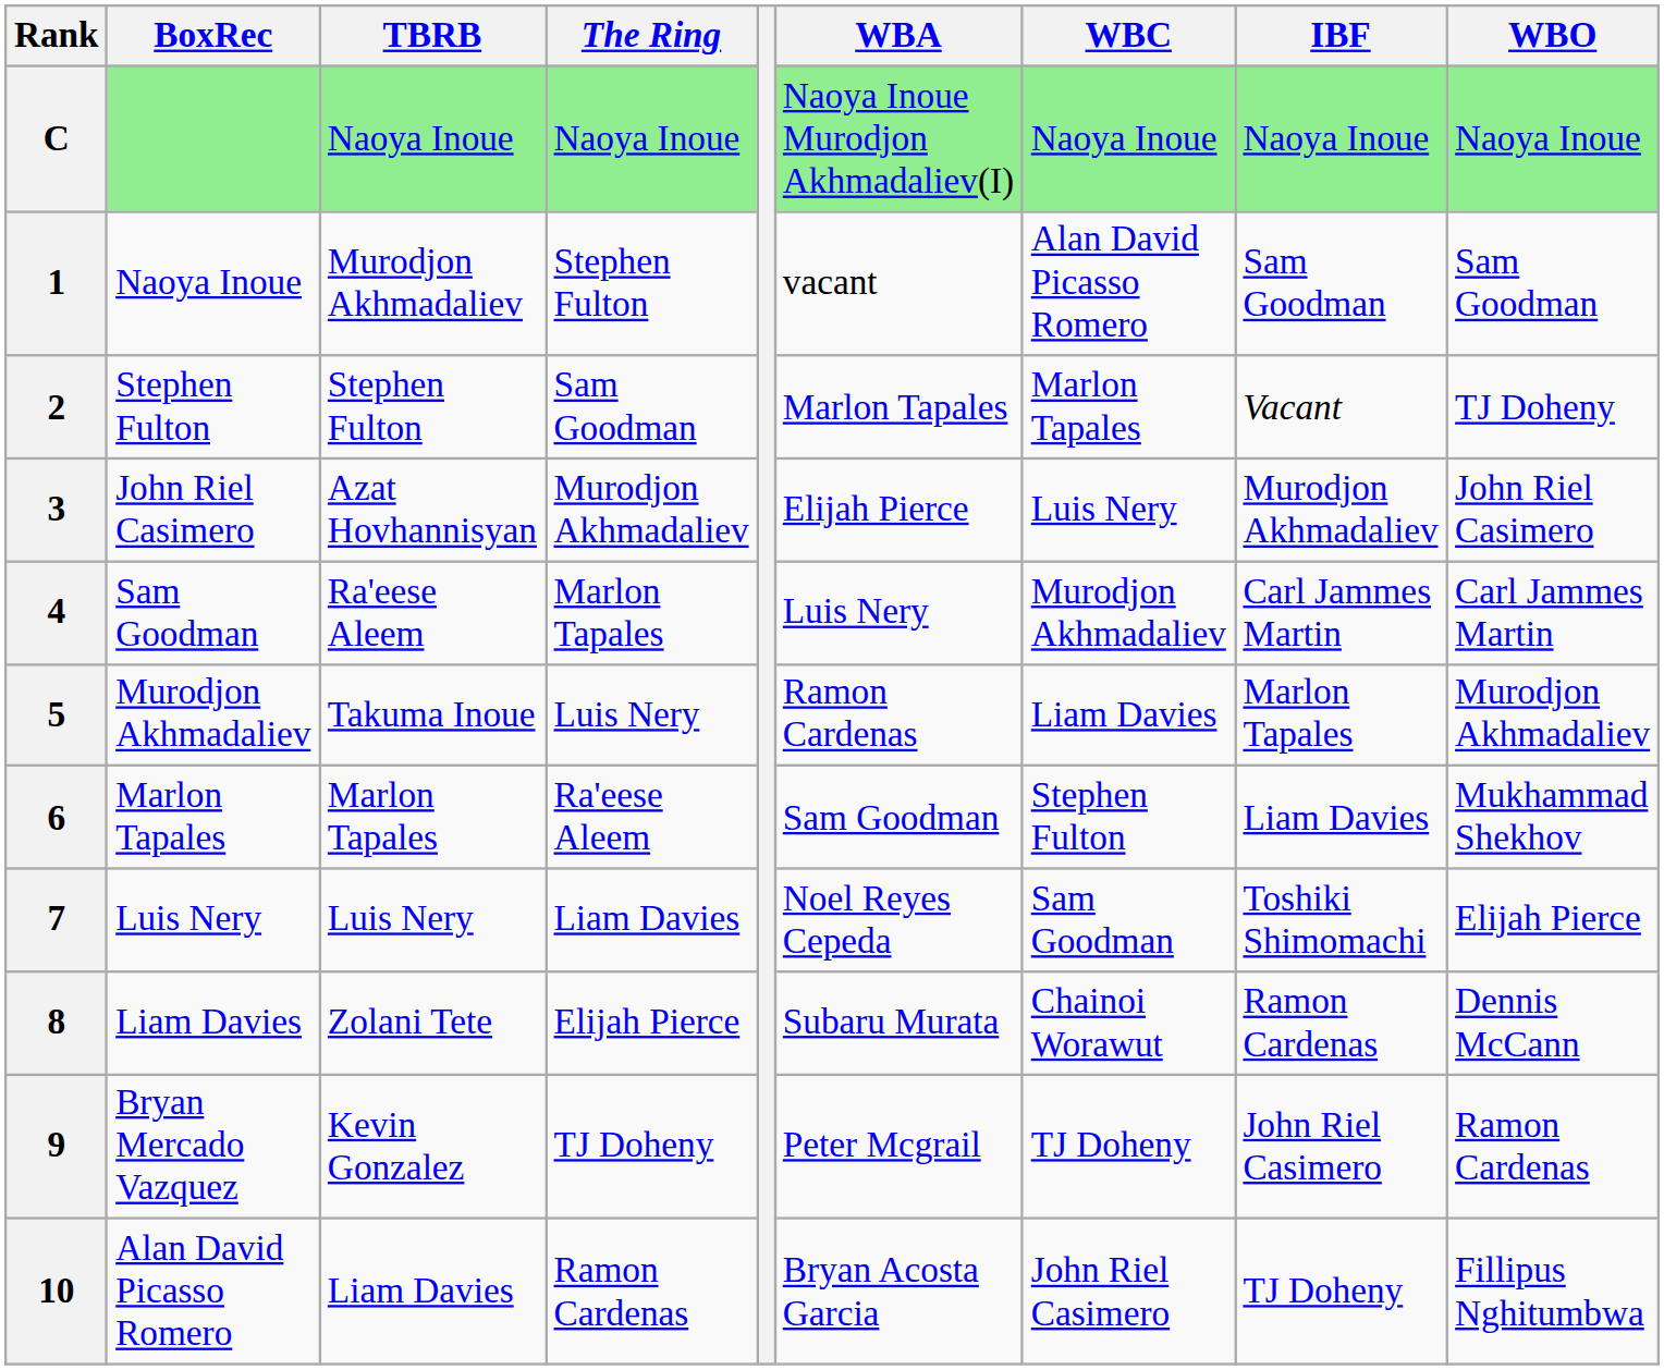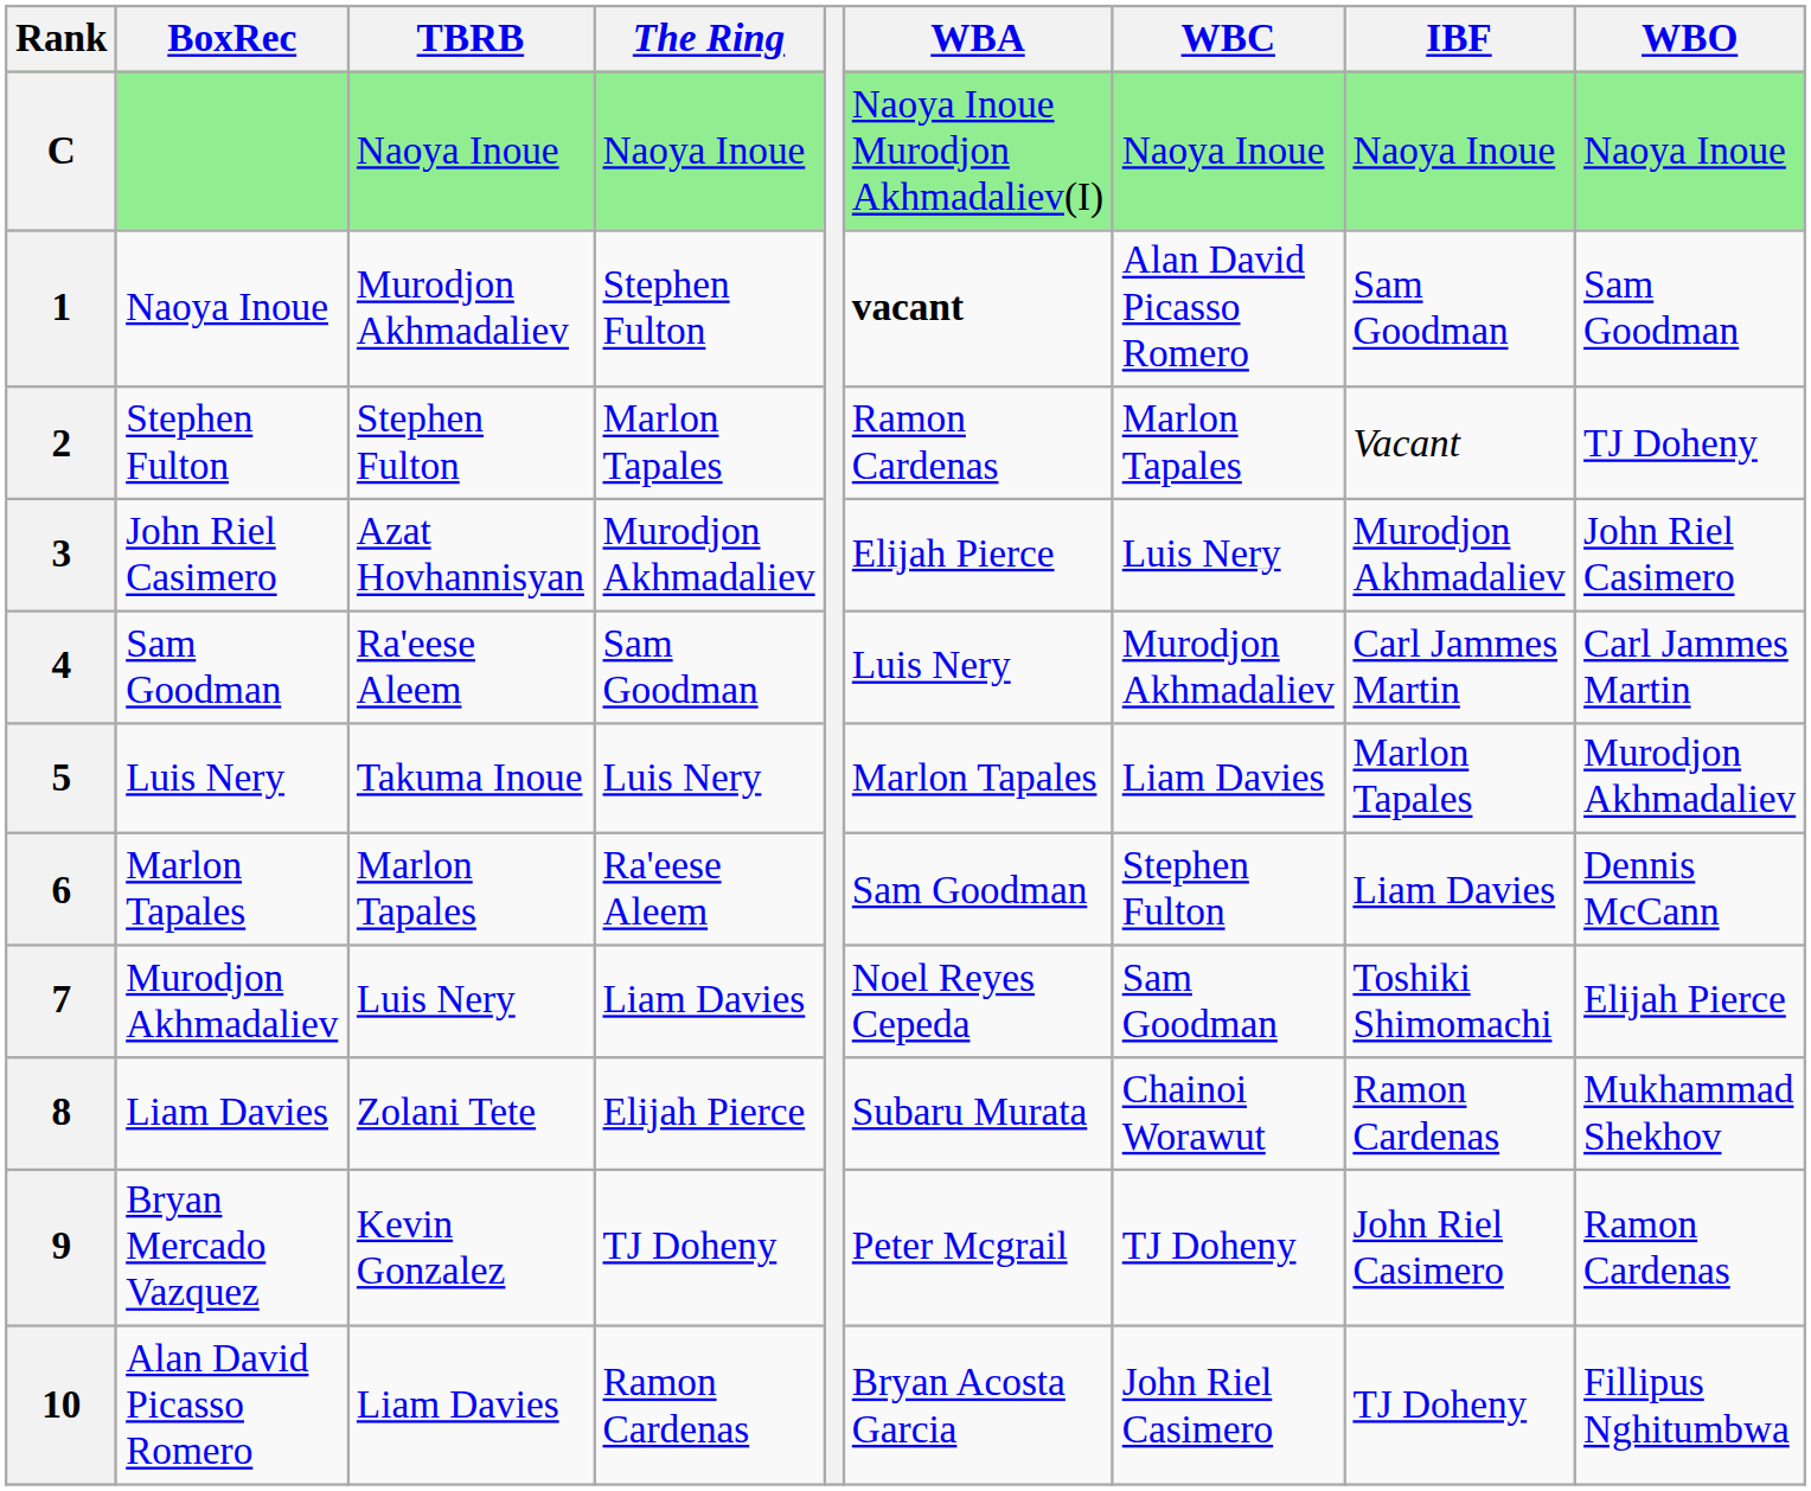 <table class="wikitable" style="text-align:left; font-size:90%; width:100%;">
 <tr>
 <th>Rank</th>
 <th><a href='#'>BoxRec</a></th>
 <th><a href='#'>TBRB</a></th>
 <th><em><a href='#'>The Ring</a></em></th>
 <th rowspan="12" style="width:1%;"></th>
 <th><a href='#'>WBA</a></th>
 <th><a href='#'>WBC</a></th>
 <th><a href='#'>IBF</a></th>
 <th><a href='#'>WBO</a></th>
 </tr>
 <tr style="background:lightgreen;">
 <th scope="row">C</th>
 <td></td>
 <td><a href='#'>Naoya Inoue</a></td>
 <td><a href='#'>Naoya Inoue</a></td>
 <td><a href='#'>Naoya Inoue</a> <br> <a href='#'>Murodjon Akhmadaliev</a>(I)</td>
 <td><a href='#'>Naoya Inoue</a></td>
 <td><a href='#'>Naoya Inoue</a></td>
 <td><a href='#'>Naoya Inoue</a></td>
 </tr>
 <tr>
 <th scope="row">1</th>
 <td><a href='#'>Naoya Inoue</a></td>
 <td><a href='#'>Murodjon Akhmadaliev</a></td>
 <td><a href='#'>Stephen Fulton</a></td>
-<td>vacant</td>
+<td><strong>vacant</strong></td>
 <td><a href='#'>Alan David Picasso Romero</a></td>
 <td><a href='#'>Sam Goodman</a></td>
 <td><a href='#'>Sam Goodman</a></td>
 </tr>
 <tr>
 <th scope="row">2</th>
 <td><a href='#'>Stephen Fulton</a></td>
 <td><a href='#'>Stephen Fulton</a></td>
-<td><a href='#'>Sam Goodman</a></td>
 <td><a href='#'>Marlon Tapales</a></td>
+<td><a href='#'>Ramon Cardenas</a></td>
 <td><a href='#'>Marlon Tapales</a></td>
 <td><em>Vacant</em></td>
 <td><a href='#'>TJ Doheny</a></td>
 </tr>
 <tr>
 <th scope="row">3</th>
 <td><a href='#'>John Riel Casimero</a></td>
 <td><a href='#'>Azat Hovhannisyan</a></td>
 <td><a href='#'>Murodjon Akhmadaliev</a></td>
 <td><a href='#'>Elijah Pierce</a></td>
 <td><a href='#'>Luis Nery</a></td>
 <td><a href='#'>Murodjon Akhmadaliev</a></td>
 <td><a href='#'>John Riel Casimero</a></td>
 </tr>
 <tr>
 <th scope="row">4</th>
 <td><a href='#'>Sam Goodman</a></td>
 <td><a href='#'>Ra'eese Aleem</a></td>
-<td><a href='#'>Marlon Tapales</a></td>
+<td><a href='#'>Sam Goodman</a></td>
 <td><a href='#'>Luis Nery</a></td>
 <td><a href='#'>Murodjon Akhmadaliev</a></td>
 <td><a href='#'>Carl Jammes Martin</a></td>
 <td><a href='#'>Carl Jammes Martin</a></td>
 </tr>
 <tr>
 <th scope="row">5</th>
-<td><a href='#'>Murodjon Akhmadaliev</a></td>
+<td><a href='#'>Luis Nery</a></td>
 <td><a href='#'>Takuma Inoue</a></td>
 <td><a href='#'>Luis Nery</a></td>
-<td><a href='#'>Ramon Cardenas</a></td>
+<td><a href='#'>Marlon Tapales</a></td>
 <td><a href='#'>Liam Davies</a></td>
 <td><a href='#'>Marlon Tapales</a></td>
 <td><a href='#'>Murodjon Akhmadaliev</a></td>
 </tr>
 <tr>
 <th scope="row">6</th>
 <td><a href='#'>Marlon Tapales</a></td>
 <td><a href='#'>Marlon Tapales</a></td>
 <td><a href='#'>Ra'eese Aleem</a></td>
 <td><a href='#'>Sam Goodman</a></td>
 <td><a href='#'>Stephen Fulton</a></td>
 <td><a href='#'>Liam Davies</a></td>
-<td><a href='#'>Mukhammad Shekhov</a></td>
+<td><a href='#'>Dennis McCann</a></td>
 </tr>
 <tr>
 <th scope="row">7</th>
-<td><a href='#'>Luis Nery</a></td>
+<td><a href='#'>Murodjon Akhmadaliev</a></td>
 <td><a href='#'>Luis Nery</a></td>
 <td><a href='#'>Liam Davies</a></td>
 <td><a href='#'>Noel Reyes Cepeda</a></td>
 <td><a href='#'>Sam Goodman</a></td>
 <td><a href='#'>Toshiki Shimomachi</a></td>
 <td><a href='#'>Elijah Pierce</a></td>
 </tr>
 <tr>
 <th scope="row">8</th>
 <td><a href='#'>Liam Davies</a></td>
 <td><a href='#'>Zolani Tete</a></td>
 <td><a href='#'>Elijah Pierce</a></td>
 <td><a href='#'>Subaru Murata</a></td>
 <td><a href='#'>Chainoi Worawut</a></td>
 <td><a href='#'>Ramon Cardenas</a></td>
-<td><a href='#'>Dennis McCann</a></td>
+<td><a href='#'>Mukhammad Shekhov</a></td>
 </tr>
 <tr>
 <th scope="row">9</th>
 <td><a href='#'>Bryan Mercado</a><br><a href='#'>Vazquez</a></td>
 <td><a href='#'>Kevin Gonzalez</a></td>
 <td><a href='#'>TJ Doheny</a></td>
 <td><a href='#'>Peter Mcgrail</a></td>
 <td><a href='#'>TJ Doheny</a></td>
 <td><a href='#'>John Riel Casimero</a></td>
 <td><a href='#'>Ramon Cardenas</a></td>
 </tr>
 <tr>
 <th scope="row">10</th>
 <td><a href='#'>Alan David Picasso Romero</a></td>
 <td><a href='#'>Liam Davies</a></td>
 <td><a href='#'>Ramon Cardenas</a></td>
 <td><a href='#'>Bryan Acosta Garcia</a></td>
 <td><a href='#'>John Riel Casimero</a></td>
 <td><a href='#'>TJ Doheny</a></td>
 <td><a href='#'>Fillipus Nghitumbwa</a></td>
 </tr>
 </table>
